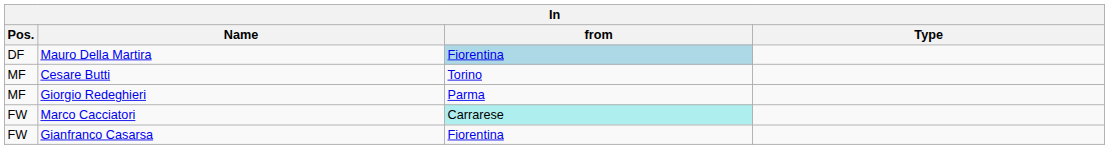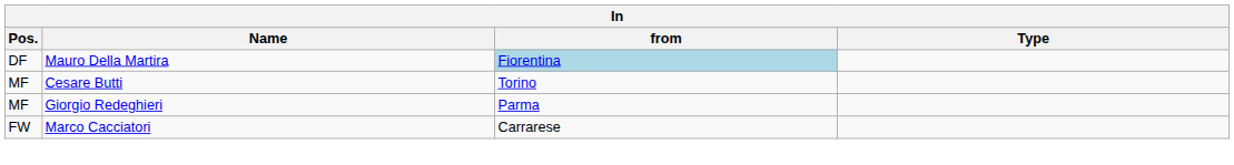 <table class="wikitable" style="font-size:90%;width:99%;">
 <tr>
 <th colspan="4">In</th>
 </tr>
 <tr>
 <th width=3%>Pos.</th>
 <th width=37%>Name</th>
 <th width=28%>from</th>
 <th width=32%>Type</th>
 </tr>
 <tr>
 <td>DF</td>
 <td><a href='#'>Mauro Della Martira</a></td>
 <td style="background: lightblue;"><a href='#'>Fiorentina</a></td>
 <td></td>
 </tr>
 <tr>
 <td>MF</td>
 <td><a href='#'>Cesare Butti</a></td>
 <td><a href='#'>Torino</a></td>
 <td></td>
 </tr>
 <tr>
 <td>MF</td>
 <td><a href='#'>Giorgio Redeghieri</a></td>
 <td><a href='#'>Parma</a></td>
 <td></td>
 </tr>
 <tr>
 <td>FW</td>
 <td><a href='#'>Marco Cacciatori</a></td>
-<td style="background: paleturquoise;">Carrarese</td>
-<td></td>
-</tr>
-<tr>
-<td>FW</td>
-<td><a href='#'>Gianfranco Casarsa</a></td>
-<td><a href='#'>Fiorentina</a></td>
+<td>Carrarese</td>
 <td></td>
 </tr>
 </table>
